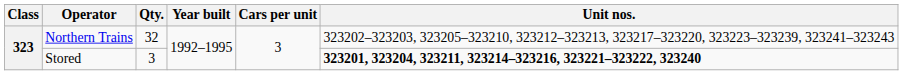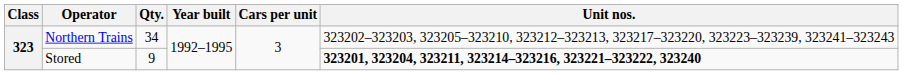 <table class="wikitable">
 <tr>
 <th>Class</th>
 <th>Operator</th>
 <th>Qty.</th>
 <th>Year built</th>
 <th>Cars per unit</th>
 <th>Unit nos.</th>
 </tr>
 <tr>
 <th rowspan="2">323</th>
 <td><a href='#'>Northern Trains</a></td>
-<td style="text-align:center;">32</td>
+<td style="text-align:center;">34</td>
 <td rowspan="2" style="text-align:center;">1992–1995</td>
 <td rowspan="2" style="text-align:center;">3</td>
 <td>323202–323203, 323205–323210, 323212–323213, 323217–323220, 323223–323239, 323241–323243</td>
 </tr>
 <tr>
 <td>Stored</td>
-<td style="text-align:center;">3</td>
+<td style="text-align:center;">9</td>
 <td><strong>323201, 323204, 323211, 323214–323216, 323221–323222, 323240</strong></td>
 </tr>
 </table>
